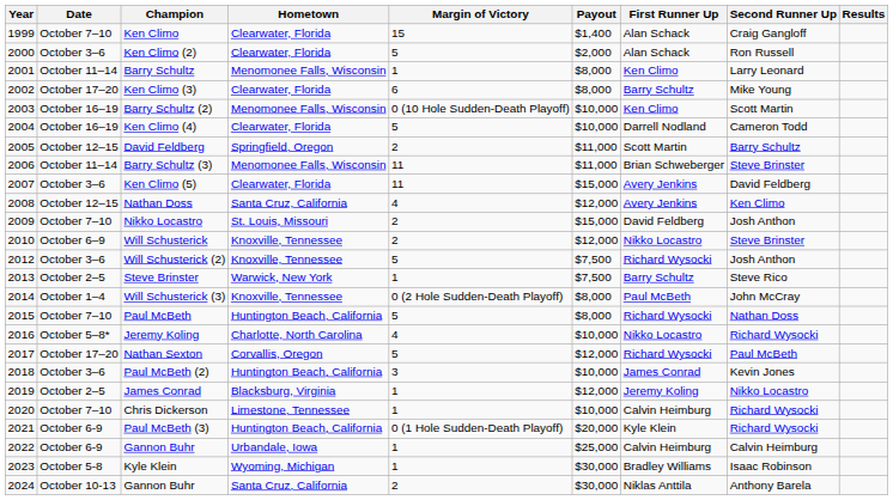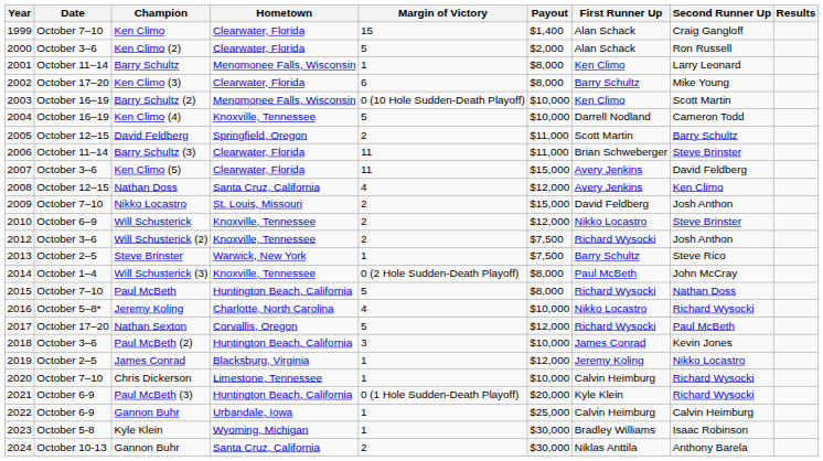 <table class="wikitable">
 <tr>
 <th>Year</th>
 <th>Date</th>
 <th>Champion</th>
 <th>Hometown</th>
 <th>Margin of Victory</th>
 <th>Payout</th>
 <th>First Runner Up</th>
 <th>Second Runner Up</th>
 <th>Results</th>
 </tr>
 <tr>
 <td>1999</td>
 <td>October 7–10</td>
 <td><a href='#'>Ken Climo</a></td>
 <td><a href='#'>Clearwater, Florida</a></td>
 <td>15</td>
 <td>$1,400</td>
 <td>Alan Schack</td>
 <td>Craig Gangloff</td>
 <td></td>
 </tr>
 <tr>
 <td>2000</td>
 <td>October 3–6</td>
 <td><a href='#'>Ken Climo</a> (2)</td>
 <td><a href='#'>Clearwater, Florida</a></td>
 <td>5</td>
 <td>$2,000</td>
 <td>Alan Schack</td>
 <td>Ron Russell</td>
 <td></td>
 </tr>
 <tr>
 <td>2001</td>
 <td>October 11–14</td>
 <td><a href='#'>Barry Schultz</a></td>
 <td><a href='#'>Menomonee Falls, Wisconsin</a></td>
 <td>1</td>
 <td>$8,000</td>
 <td><a href='#'>Ken Climo</a></td>
 <td>Larry Leonard</td>
 <td></td>
 </tr>
 <tr>
 <td>2002</td>
 <td>October 17–20</td>
 <td><a href='#'>Ken Climo</a> (3)</td>
 <td><a href='#'>Clearwater, Florida</a></td>
 <td>6</td>
 <td>$8,000</td>
 <td><a href='#'>Barry Schultz</a></td>
 <td>Mike Young</td>
 <td></td>
 </tr>
 <tr>
 <td>2003</td>
 <td>October 16–19</td>
 <td><a href='#'>Barry Schultz</a> (2)</td>
 <td><a href='#'>Menomonee Falls, Wisconsin</a></td>
 <td>0 (10 Hole Sudden-Death Playoff)</td>
 <td>$10,000</td>
 <td><a href='#'>Ken Climo</a></td>
 <td>Scott Martin</td>
 <td></td>
 </tr>
 <tr>
 <td>2004</td>
 <td>October 16–19</td>
 <td><a href='#'>Ken Climo</a> (4)</td>
-<td><a href='#'>Clearwater, Florida</a></td>
+<td><a href='#'>Knoxville, Tennessee</a></td>
 <td>5</td>
 <td>$10,000</td>
 <td>Darrell Nodland</td>
 <td>Cameron Todd</td>
 <td></td>
 </tr>
 <tr>
 <td>2005</td>
 <td>October 12–15</td>
 <td><a href='#'>David Feldberg</a></td>
 <td><a href='#'>Springfield, Oregon</a></td>
 <td>2</td>
 <td>$11,000</td>
 <td>Scott Martin</td>
 <td><a href='#'>Barry Schultz</a></td>
 <td></td>
 </tr>
 <tr>
 <td>2006</td>
 <td>October 11–14</td>
 <td><a href='#'>Barry Schultz</a> (3)</td>
-<td><a href='#'>Menomonee Falls, Wisconsin</a></td>
+<td><a href='#'>Clearwater, Florida</a></td>
 <td>11</td>
 <td>$11,000</td>
 <td>Brian Schweberger</td>
 <td><a href='#'>Steve Brinster</a></td>
 <td></td>
 </tr>
 <tr>
 <td>2007</td>
 <td>October 3–6</td>
 <td><a href='#'>Ken Climo</a> (5)</td>
 <td><a href='#'>Clearwater, Florida</a></td>
 <td>11</td>
 <td>$15,000</td>
 <td><a href='#'>Avery Jenkins</a></td>
 <td>David Feldberg</td>
 <td></td>
 </tr>
 <tr>
 <td>2008</td>
 <td>October 12–15</td>
 <td><a href='#'>Nathan Doss</a></td>
 <td><a href='#'>Santa Cruz, California</a></td>
 <td>4</td>
 <td>$12,000</td>
 <td><a href='#'>Avery Jenkins</a></td>
 <td><a href='#'>Ken Climo</a></td>
 <td></td>
 </tr>
 <tr>
 <td>2009</td>
 <td>October 7–10</td>
 <td><a href='#'>Nikko Locastro</a></td>
 <td><a href='#'>St. Louis, Missouri</a></td>
 <td>2</td>
 <td>$15,000</td>
 <td>David Feldberg</td>
 <td>Josh Anthon</td>
 <td></td>
 </tr>
 <tr>
 <td>2010</td>
 <td>October 6–9</td>
 <td><a href='#'>Will Schusterick</a></td>
 <td><a href='#'>Knoxville, Tennessee</a></td>
 <td>2</td>
 <td>$12,000</td>
 <td><a href='#'>Nikko Locastro</a></td>
 <td><a href='#'>Steve Brinster</a></td>
 <td></td>
 </tr>
 <tr>
 <td>2012</td>
 <td>October 3–6</td>
 <td><a href='#'>Will Schusterick</a> (2)</td>
 <td><a href='#'>Knoxville, Tennessee</a></td>
-<td>5</td>
+<td>2</td>
 <td>$7,500</td>
 <td><a href='#'>Richard Wysocki</a></td>
 <td>Josh Anthon</td>
 <td></td>
 </tr>
 <tr>
 <td>2013</td>
 <td>October 2–5</td>
 <td><a href='#'>Steve Brinster</a></td>
 <td><a href='#'>Warwick, New York</a></td>
 <td>1</td>
 <td>$7,500</td>
 <td><a href='#'>Barry Schultz</a></td>
 <td>Steve Rico</td>
 <td></td>
 </tr>
 <tr>
 <td>2014</td>
 <td>October 1–4</td>
 <td><a href='#'>Will Schusterick</a> (3)</td>
 <td><a href='#'>Knoxville, Tennessee</a></td>
 <td>0 (2 Hole Sudden-Death Playoff)</td>
 <td>$8,000</td>
 <td><a href='#'>Paul McBeth</a></td>
 <td>John McCray</td>
 <td></td>
 </tr>
 <tr>
 <td>2015</td>
 <td>October 7–10</td>
 <td><a href='#'>Paul McBeth</a></td>
 <td><a href='#'>Huntington Beach, California</a></td>
 <td>5</td>
 <td>$8,000</td>
 <td><a href='#'>Richard Wysocki</a></td>
 <td><a href='#'>Nathan Doss</a></td>
 <td></td>
 </tr>
 <tr>
 <td>2016</td>
 <td>October 5–8*</td>
 <td><a href='#'>Jeremy Koling</a></td>
 <td><a href='#'>Charlotte, North Carolina</a></td>
 <td>4</td>
 <td>$10,000</td>
 <td><a href='#'>Nikko Locastro</a></td>
 <td><a href='#'>Richard Wysocki</a></td>
 <td></td>
 </tr>
 <tr>
 <td>2017</td>
 <td>October 17–20</td>
 <td><a href='#'>Nathan Sexton</a></td>
 <td><a href='#'>Corvallis, Oregon</a></td>
 <td>5</td>
 <td>$12,000</td>
 <td><a href='#'>Richard Wysocki</a></td>
 <td><a href='#'>Paul McBeth</a></td>
 <td></td>
 </tr>
 <tr>
 <td>2018</td>
 <td>October 3–6</td>
 <td><a href='#'>Paul McBeth</a> (2)</td>
 <td><a href='#'>Huntington Beach, California</a></td>
 <td>3</td>
 <td>$10,000</td>
 <td><a href='#'>James Conrad</a></td>
 <td>Kevin Jones</td>
 <td></td>
 </tr>
 <tr>
 <td>2019</td>
 <td>October 2–5</td>
 <td><a href='#'>James Conrad</a></td>
 <td><a href='#'>Blacksburg, Virginia</a></td>
 <td>1</td>
 <td>$12,000</td>
 <td><a href='#'>Jeremy Koling</a></td>
 <td><a href='#'>Nikko Locastro</a></td>
 <td></td>
 </tr>
 <tr>
 <td>2020</td>
 <td>October 7–10</td>
 <td>Chris Dickerson</td>
 <td><a href='#'>Limestone, Tennessee</a></td>
 <td>1</td>
 <td>$10,000</td>
 <td>Calvin Heimburg</td>
 <td><a href='#'>Richard Wysocki</a></td>
 <td></td>
 </tr>
 <tr>
 <td>2021</td>
 <td>October 6-9</td>
 <td><a href='#'>Paul McBeth</a> (3)</td>
 <td><a href='#'>Huntington Beach, California</a></td>
 <td>0 (1 Hole Sudden-Death Playoff)</td>
 <td>$20,000</td>
 <td>Kyle Klein</td>
 <td><a href='#'>Richard Wysocki</a></td>
 <td></td>
 </tr>
 <tr>
 <td>2022</td>
 <td>October 6-9</td>
 <td><a href='#'>Gannon Buhr</a></td>
 <td><a href='#'>Urbandale, Iowa</a></td>
 <td>1</td>
 <td>$25,000</td>
 <td>Calvin Heimburg</td>
 <td>Calvin Heimburg</td>
 <td></td>
 </tr>
 <tr>
 <td>2023</td>
 <td>October 5-8</td>
 <td>Kyle Klein</td>
 <td><a href='#'>Wyoming, Michigan</a></td>
 <td>1</td>
 <td>$30,000</td>
 <td>Bradley Williams</td>
 <td>Isaac Robinson</td>
 <td></td>
 </tr>
 <tr>
 <td>2024</td>
 <td>October 10-13</td>
 <td>Gannon Buhr</td>
 <td><a href='#'>Santa Cruz, California</a></td>
 <td>2</td>
 <td>$30,000</td>
 <td>Niklas Anttila</td>
 <td>Anthony Barela</td>
 <td></td>
 </tr>
 </table>
